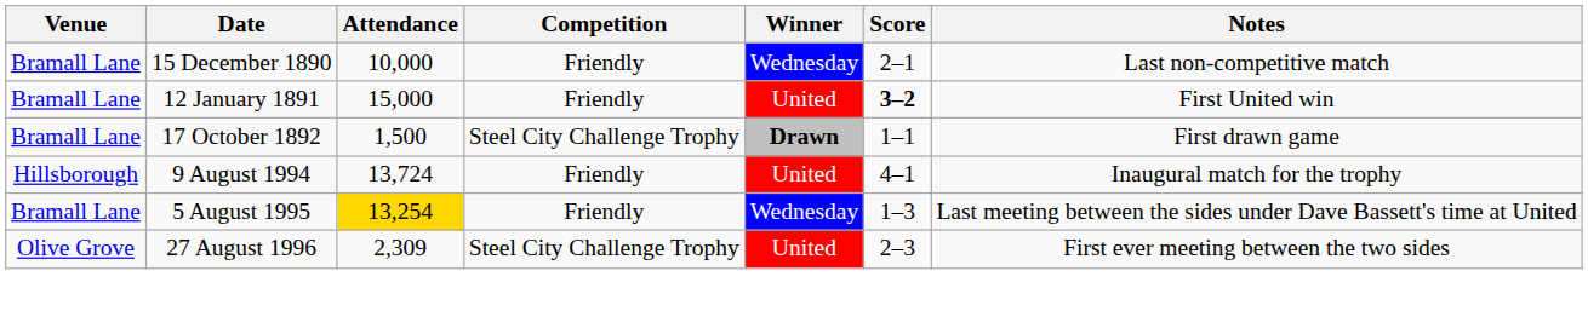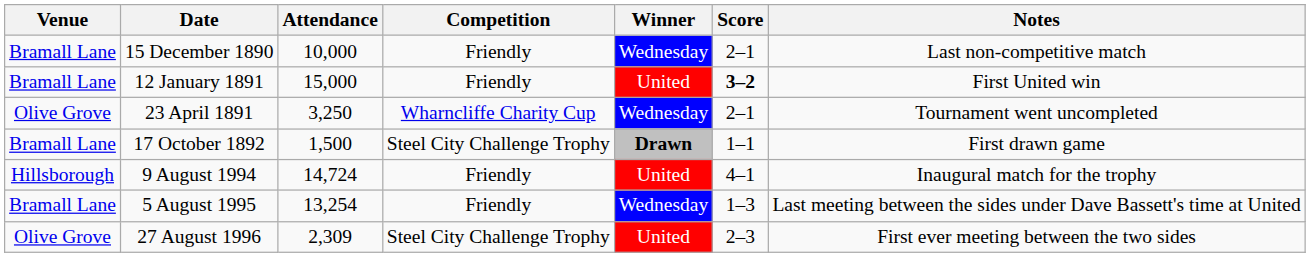 <table class="wikitable" style="text-align:center;">
 <tr>
 <th scope="col">Venue</th>
 <th scope="col">Date</th>
 <th scope="col">Attendance</th>
 <th scope="col">Competition</th>
 <th scope="col">Winner</th>
 <th scope="col">Score</th>
 <th scope="col">Notes</th>
 </tr>
 <tr>
 <td><a href='#'>Bramall Lane</a></td>
 <td>15 December 1890</td>
 <td>10,000</td>
 <td>Friendly</td>
 <td style="background:blue; color: white">Wednesday</td>
 <td>2–1</td>
 <td>Last non-competitive match</td>
 </tr>
 <tr>
 <td><a href='#'>Bramall Lane</a></td>
 <td>12 January 1891</td>
 <td>15,000</td>
 <td>Friendly</td>
 <td style="background:red; color: white">United</td>
 <td><strong>3–2</strong></td>
 <td>First United win</td>
 </tr>
 <tr>
+<td><a href='#'>Olive Grove</a></td>
+<td>23 April 1891</td>
+<td>3,250</td>
+<td><a href='#'>Wharncliffe Charity Cup</a></td>
+<td style="background:blue; color: white">Wednesday</td>
+<td>2–1</td>
+<td>Tournament went uncompleted</td>
+</tr>
+<tr>
 <td><a href='#'>Bramall Lane</a></td>
 <td>17 October 1892</td>
 <td>1,500</td>
 <td>Steel City Challenge Trophy</td>
 <td style="background:silver"><strong>Drawn</strong></td>
 <td>1–1</td>
 <td>First drawn game</td>
 </tr>
 <tr>
 <td><a href='#'>Hillsborough</a></td>
 <td>9 August 1994</td>
-<td>13,724</td>
+<td>14,724</td>
 <td>Friendly</td>
 <td style="background:red; color: white">United</td>
 <td>4–1</td>
 <td>Inaugural match for the trophy</td>
 </tr>
 <tr>
 <td><a href='#'>Bramall Lane</a></td>
 <td>5 August 1995</td>
-<td style="background: gold;">13,254</td>
+<td>13,254</td>
 <td>Friendly</td>
 <td style="background:blue; color: white">Wednesday</td>
 <td>1–3</td>
 <td>Last meeting between the sides under Dave Bassett's time at United</td>
 </tr>
 <tr>
 <td><a href='#'>Olive Grove</a></td>
 <td>27 August 1996</td>
 <td>2,309</td>
 <td>Steel City Challenge Trophy</td>
 <td style="background:red; color: white">United</td>
 <td>2–3</td>
 <td>First ever meeting between the two sides <br></td>
 </tr>
 </table>
